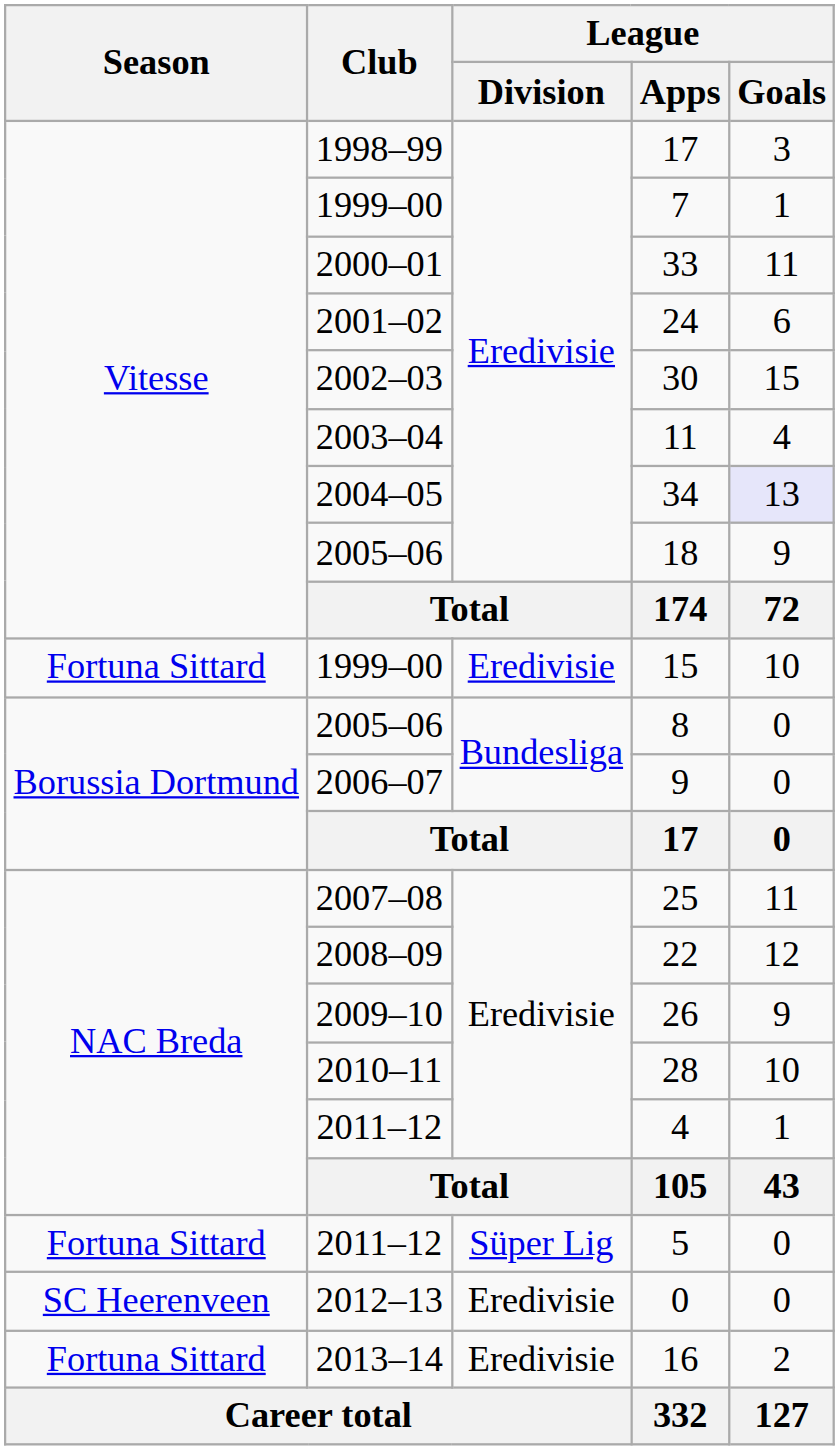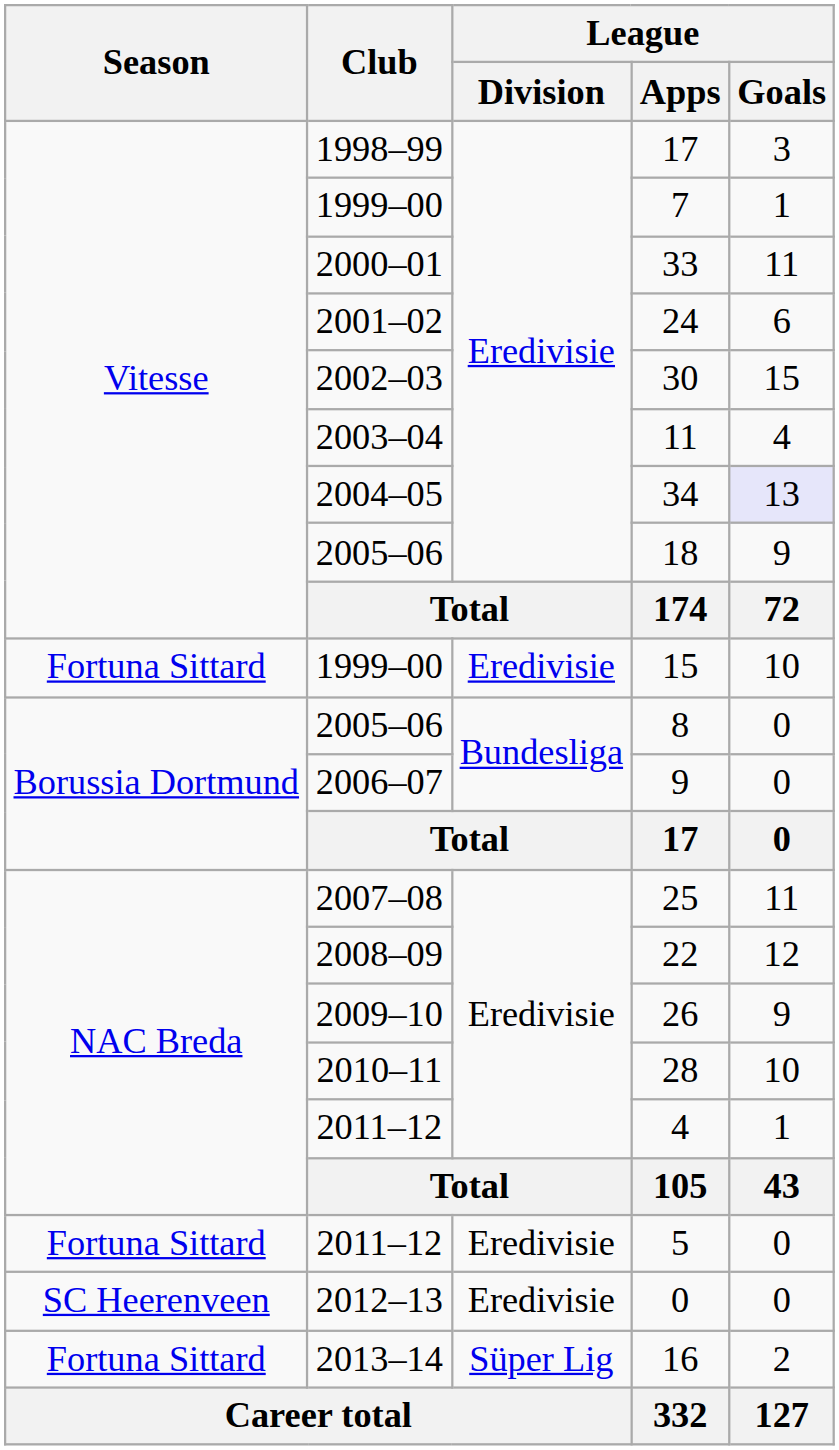 <table class="wikitable" style="text-align:center">
 <tr>
 <th rowspan="2">Season</th>
 <th rowspan="2">Club</th>
 <th colspan="3">League</th>
 </tr>
 <tr>
 <th>Division</th>
 <th>Apps</th>
 <th>Goals</th>
 </tr>
 <tr>
 <td rowspan="9"><a href='#'>Vitesse</a></td>
 <td>1998–99</td>
 <td rowspan="8"><a href='#'>Eredivisie</a></td>
 <td>17</td>
 <td>3</td>
 </tr>
 <tr>
 <td>1999–00</td>
 <td>7</td>
 <td>1</td>
 </tr>
 <tr>
 <td>2000–01</td>
 <td>33</td>
 <td>11</td>
 </tr>
 <tr>
 <td>2001–02</td>
 <td>24</td>
 <td>6</td>
 </tr>
 <tr>
 <td>2002–03</td>
 <td>30</td>
 <td>15</td>
 </tr>
 <tr>
 <td>2003–04</td>
 <td>11</td>
 <td>4</td>
 </tr>
 <tr>
 <td>2004–05</td>
 <td>34</td>
 <td style="background: lavender;">13</td>
 </tr>
 <tr>
 <td>2005–06</td>
 <td>18</td>
 <td>9</td>
 </tr>
 <tr>
 <th colspan="2">Total</th>
 <th>174</th>
 <th>72</th>
 </tr>
 <tr>
 <td><a href='#'>Fortuna Sittard</a></td>
 <td>1999–00</td>
 <td><a href='#'>Eredivisie</a></td>
 <td>15</td>
 <td>10</td>
 </tr>
 <tr>
 <td rowspan="3"><a href='#'>Borussia Dortmund</a></td>
 <td>2005–06</td>
 <td rowspan="2"><a href='#'>Bundesliga</a></td>
 <td>8</td>
 <td>0</td>
 </tr>
 <tr>
 <td>2006–07</td>
 <td>9</td>
 <td>0</td>
 </tr>
 <tr>
 <th colspan="2">Total</th>
 <th>17</th>
 <th>0</th>
 </tr>
 <tr>
 <td rowspan="6"><a href='#'>NAC Breda</a></td>
 <td>2007–08</td>
 <td rowspan="5">Eredivisie</td>
 <td>25</td>
 <td>11</td>
 </tr>
 <tr>
 <td>2008–09</td>
 <td>22</td>
 <td>12</td>
 </tr>
 <tr>
 <td>2009–10</td>
 <td>26</td>
 <td>9</td>
 </tr>
 <tr>
 <td>2010–11</td>
 <td>28</td>
 <td>10</td>
 </tr>
 <tr>
 <td>2011–12</td>
 <td>4</td>
 <td>1</td>
 </tr>
 <tr>
 <th colspan="2">Total</th>
 <th>105</th>
 <th>43</th>
 </tr>
 <tr>
 <td><a href='#'>Fortuna Sittard</a></td>
 <td>2011–12</td>
-<td><a href='#'>Süper Lig</a></td>
+<td>Eredivisie</td>
 <td>5</td>
 <td>0</td>
 </tr>
 <tr>
 <td><a href='#'>SC Heerenveen</a></td>
 <td>2012–13</td>
 <td>Eredivisie</td>
 <td>0</td>
 <td>0</td>
 </tr>
 <tr>
 <td><a href='#'>Fortuna Sittard</a></td>
 <td>2013–14</td>
-<td>Eredivisie</td>
+<td><a href='#'>Süper Lig</a></td>
 <td>16</td>
 <td>2</td>
 </tr>
 <tr>
 <th colspan="3">Career total</th>
 <th>332</th>
 <th>127</th>
 </tr>
 </table>
